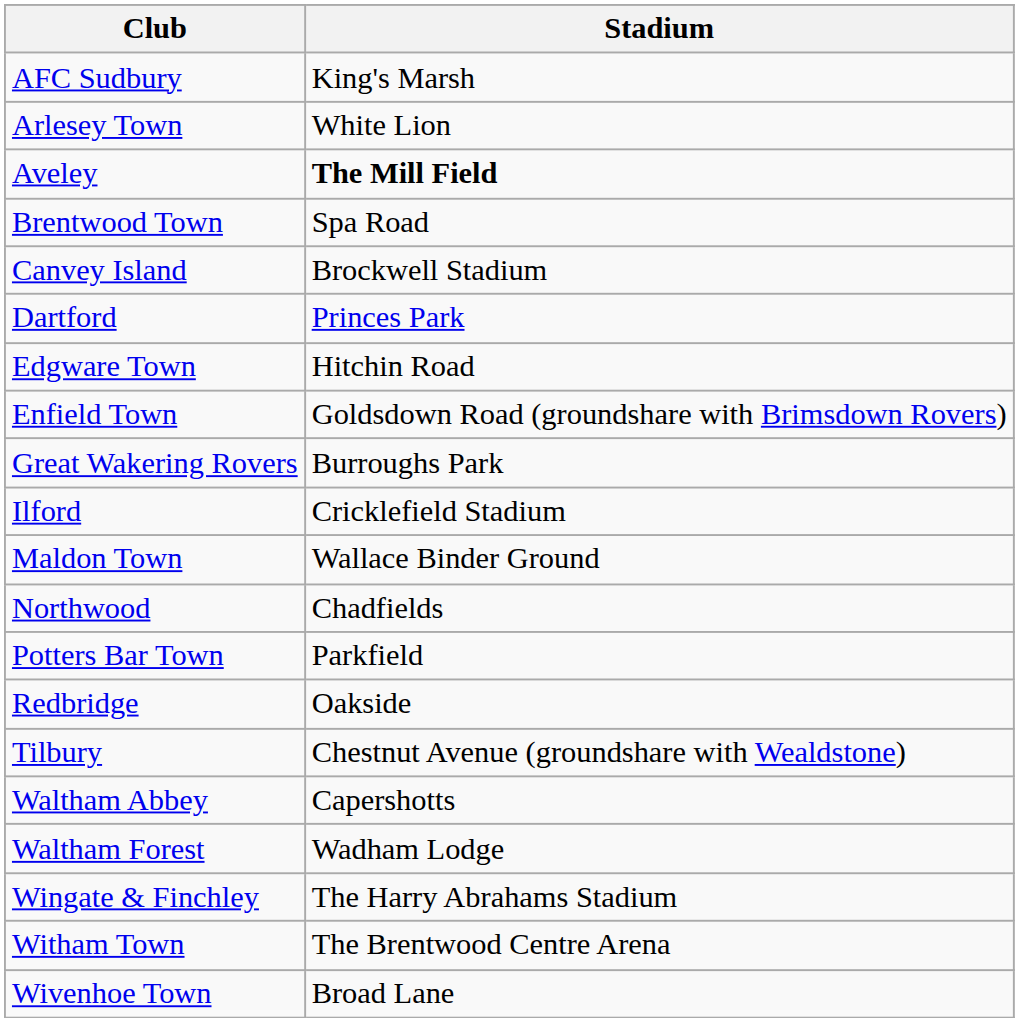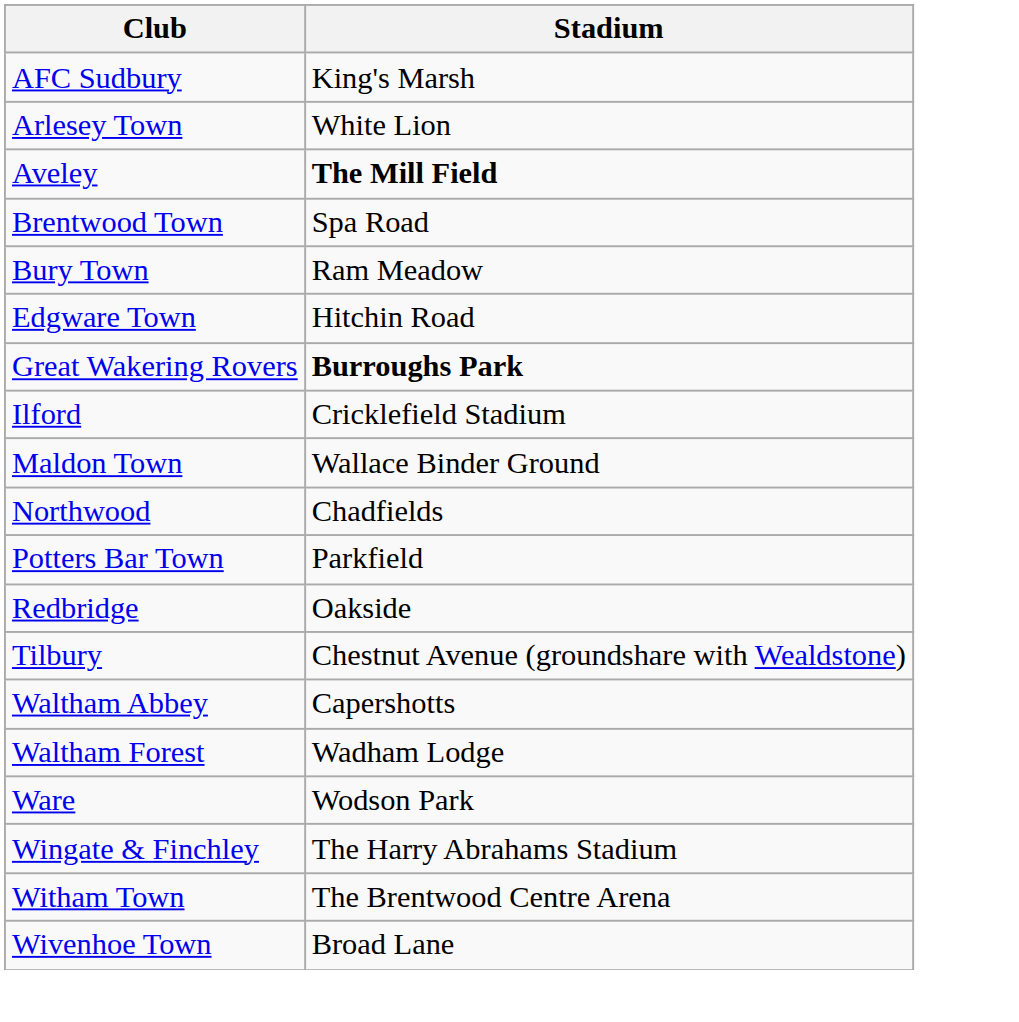 <table class="wikitable sortable">
 <tr>
 <th>Club</th>
 <th>Stadium</th>
 </tr>
 <tr>
 <td><a href='#'>AFC Sudbury</a></td>
 <td>King's Marsh</td>
 </tr>
 <tr>
 <td><a href='#'>Arlesey Town</a></td>
 <td>White Lion</td>
 </tr>
 <tr>
 <td><a href='#'>Aveley</a></td>
 <td><strong>The Mill Field</strong></td>
 </tr>
 <tr>
 <td><a href='#'>Brentwood Town</a></td>
 <td>Spa Road</td>
 </tr>
 <tr>
-<td><a href='#'>Canvey Island</a></td>
-<td>Brockwell Stadium</td>
-</tr>
-<tr>
-<td><a href='#'>Dartford</a></td>
-<td><a href='#'>Princes Park</a></td>
+<td><a href='#'>Bury Town</a></td>
+<td>Ram Meadow</td>
 </tr>
 <tr>
 <td><a href='#'>Edgware Town</a></td>
 <td>Hitchin Road</td>
 </tr>
 <tr>
-<td><a href='#'>Enfield Town</a></td>
-<td>Goldsdown Road (groundshare with <a href='#'>Brimsdown Rovers</a>)</td>
-</tr>
-<tr>
 <td><a href='#'>Great Wakering Rovers</a></td>
-<td>Burroughs Park</td>
+<td><strong>Burroughs Park</strong></td>
 </tr>
 <tr>
 <td><a href='#'>Ilford</a></td>
 <td>Cricklefield Stadium</td>
 </tr>
 <tr>
 <td><a href='#'>Maldon Town</a></td>
 <td>Wallace Binder Ground</td>
 </tr>
 <tr>
 <td><a href='#'>Northwood</a></td>
 <td>Chadfields</td>
 </tr>
 <tr>
 <td><a href='#'>Potters Bar Town</a></td>
 <td>Parkfield</td>
 </tr>
 <tr>
 <td><a href='#'>Redbridge</a></td>
 <td>Oakside</td>
 </tr>
 <tr>
 <td><a href='#'>Tilbury</a></td>
 <td>Chestnut Avenue (groundshare with <a href='#'>Wealdstone</a>)</td>
 </tr>
 <tr>
 <td><a href='#'>Waltham Abbey</a></td>
 <td>Capershotts</td>
 </tr>
 <tr>
 <td><a href='#'>Waltham Forest</a></td>
 <td>Wadham Lodge</td>
 </tr>
 <tr>
+<td><a href='#'>Ware</a></td>
+<td>Wodson Park</td>
+</tr>
+<tr>
 <td><a href='#'>Wingate & Finchley</a></td>
 <td>The Harry Abrahams Stadium</td>
 </tr>
 <tr>
 <td><a href='#'>Witham Town</a></td>
 <td>The Brentwood Centre Arena</td>
 </tr>
 <tr>
 <td><a href='#'>Wivenhoe Town</a></td>
 <td>Broad Lane</td>
 </tr>
 </table>
